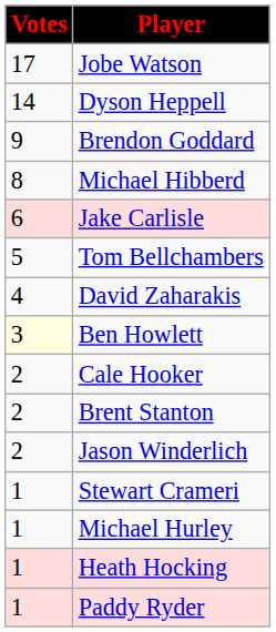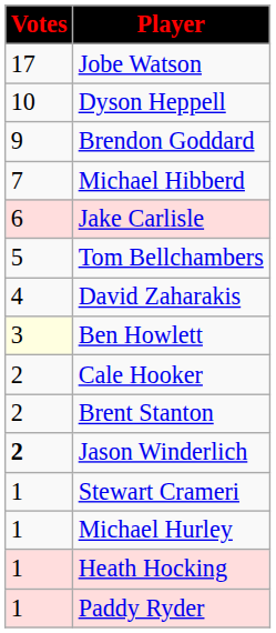 <table class="wikitable">
 <tr>
 <th style="background:#000; color:red; text-align:center;">Votes</th>
 <th style="background:#000; color:red; text-align:center;">Player</th>
 </tr>
 <tr>
 <td>17</td>
 <td><a href='#'>Jobe Watson</a></td>
 </tr>
 <tr>
-<td>14</td>
+<td>10</td>
 <td><a href='#'>Dyson Heppell</a></td>
 </tr>
 <tr>
 <td>9</td>
 <td><a href='#'>Brendon Goddard</a></td>
 </tr>
 <tr>
-<td>8</td>
+<td>7</td>
 <td><a href='#'>Michael Hibberd</a></td>
 </tr>
 <tr style="background:#fdd;">
 <td>6</td>
 <td><a href='#'>Jake Carlisle</a></td>
 </tr>
 <tr>
 <td>5</td>
 <td><a href='#'>Tom Bellchambers</a></td>
 </tr>
 <tr>
 <td>4</td>
 <td><a href='#'>David Zaharakis</a></td>
 </tr>
 <tr>
 <td style="background: lightyellow;">3</td>
 <td><a href='#'>Ben Howlett</a></td>
 </tr>
 <tr>
 <td>2</td>
 <td><a href='#'>Cale Hooker</a></td>
 </tr>
 <tr>
 <td>2</td>
 <td><a href='#'>Brent Stanton</a></td>
 </tr>
 <tr>
-<td>2</td>
+<td><strong>2</strong></td>
 <td><a href='#'>Jason Winderlich</a></td>
 </tr>
 <tr>
 <td>1</td>
 <td><a href='#'>Stewart Crameri</a></td>
 </tr>
 <tr>
 <td>1</td>
 <td><a href='#'>Michael Hurley</a></td>
 </tr>
 <tr style="background:#fdd;">
 <td>1</td>
 <td><a href='#'>Heath Hocking</a></td>
 </tr>
 <tr style="background:#fdd;">
 <td>1</td>
 <td><a href='#'>Paddy Ryder</a></td>
 </tr>
 </table>
